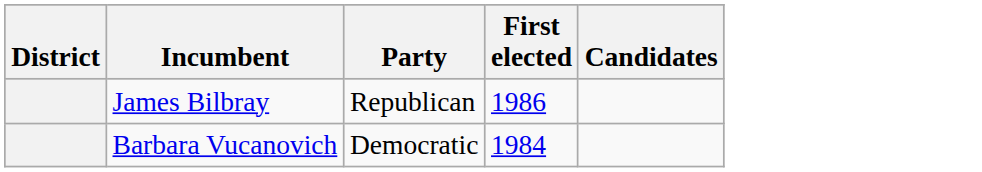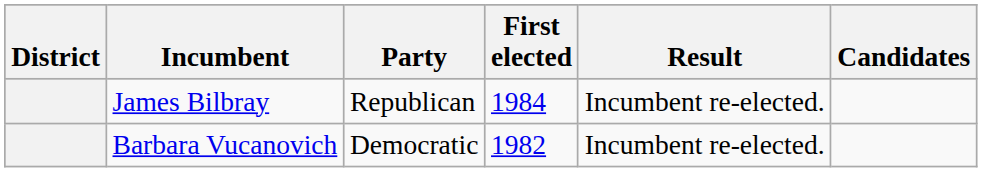 <table class=wikitable>
 <tr valign=bottom>
 <th>District</th>
 <th>Incumbent</th>
 <th>Party</th>
 <th>First<br>elected</th>
+<th>Result</th>
 <th>Candidates</th>
 </tr>
 <tr>
 <th></th>
 <td><a href='#'>James Bilbray</a></td>
 <td>Republican</td>
-<td><a href='#'>1986</a></td>
+<td><a href='#'>1984</a></td>
+<td>Incumbent re-elected.</td>
 <td nowrap></td>
 </tr>
 <tr>
 <th></th>
 <td><a href='#'>Barbara Vucanovich</a></td>
 <td>Democratic</td>
-<td><a href='#'>1984</a></td>
+<td><a href='#'>1982</a></td>
+<td>Incumbent re-elected.</td>
 <td nowrap></td>
 </tr>
 </table>
